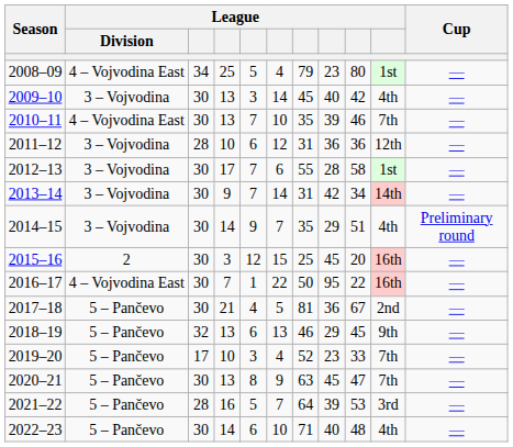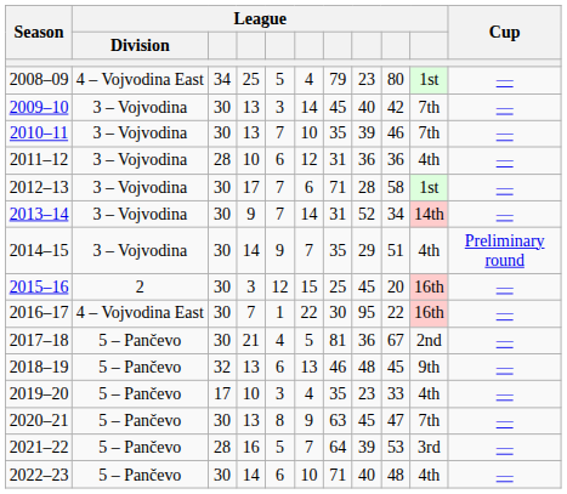 <table class="wikitable sortable" style="text-align:center">
 <tr>
 <th rowspan="2">Season</th>
 <th colspan="9">League</th>
 <th rowspan="2" width="100">Cup</th>
 </tr>
 <tr>
 <th>Division</th>
 <th width="20"></th>
 <th width="20"></th>
 <th width="20"></th>
 <th width="20"></th>
 <th width="20"></th>
 <th width="20"></th>
 <th width="20"></th>
 <th width="20"></th>
 </tr>
 <tr>
 <th colspan="11"></th>
 </tr>
 <tr>
 <td>2008–09</td>
 <td>4 – Vojvodina East</td>
 <td>34</td>
 <td>25</td>
 <td>5</td>
 <td>4</td>
 <td>79</td>
 <td>23</td>
 <td>80</td>
 <td style="background-color:#DFD">1st</td>
 <td><a href='#'>—</a></td>
 </tr>
 <tr>
 <td><a href='#'>2009–10</a></td>
 <td>3 – Vojvodina</td>
 <td>30</td>
 <td>13</td>
 <td>3</td>
 <td>14</td>
 <td>45</td>
 <td>40</td>
 <td>42</td>
-<td>4th</td>
+<td>7th</td>
 <td><a href='#'>—</a></td>
 </tr>
 <tr>
 <td><a href='#'>2010–11</a></td>
-<td>4 – Vojvodina East</td>
+<td>3 – Vojvodina</td>
 <td>30</td>
 <td>13</td>
 <td>7</td>
 <td>10</td>
 <td>35</td>
 <td>39</td>
 <td>46</td>
 <td>7th</td>
 <td><a href='#'>—</a></td>
 </tr>
 <tr>
 <td>2011–12</td>
 <td>3 – Vojvodina</td>
 <td>28</td>
 <td>10</td>
 <td>6</td>
 <td>12</td>
 <td>31</td>
 <td>36</td>
 <td>36</td>
-<td>12th</td>
+<td>4th</td>
 <td><a href='#'>—</a></td>
 </tr>
 <tr>
 <td>2012–13</td>
 <td>3 – Vojvodina</td>
 <td>30</td>
 <td>17</td>
 <td>7</td>
 <td>6</td>
-<td>55</td>
+<td>71</td>
 <td>28</td>
 <td>58</td>
 <td style="background-color:#DFD">1st</td>
 <td><a href='#'>—</a></td>
 </tr>
 <tr>
 <td><a href='#'>2013–14</a></td>
 <td>3 – Vojvodina</td>
 <td>30</td>
 <td>9</td>
 <td>7</td>
 <td>14</td>
 <td>31</td>
-<td>42</td>
+<td>52</td>
 <td>34</td>
 <td style="background-color:#FCC">14th</td>
 <td><a href='#'>—</a></td>
 </tr>
 <tr>
 <td>2014–15</td>
 <td>3 – Vojvodina</td>
 <td>30</td>
 <td>14</td>
 <td>9</td>
 <td>7</td>
 <td>35</td>
 <td>29</td>
 <td>51</td>
 <td>4th</td>
 <td><a href='#'>Preliminary round</a></td>
 </tr>
 <tr>
 <td><a href='#'>2015–16</a></td>
 <td>2</td>
 <td>30</td>
 <td>3</td>
 <td>12</td>
 <td>15</td>
 <td>25</td>
 <td>45</td>
 <td>20</td>
 <td style="background-color:#FCC">16th</td>
 <td><a href='#'>—</a></td>
 </tr>
 <tr>
 <td>2016–17</td>
 <td>4 – Vojvodina East</td>
 <td>30</td>
 <td>7</td>
 <td>1</td>
 <td>22</td>
-<td>50</td>
+<td>30</td>
 <td>95</td>
 <td>22</td>
 <td style="background-color:#FCC">16th</td>
 <td><a href='#'>—</a></td>
 </tr>
 <tr>
 <td>2017–18</td>
 <td>5 – Pančevo</td>
 <td>30</td>
 <td>21</td>
 <td>4</td>
 <td>5</td>
 <td>81</td>
 <td>36</td>
 <td>67</td>
 <td>2nd</td>
 <td><a href='#'>—</a></td>
 </tr>
 <tr>
 <td>2018–19</td>
 <td>5 – Pančevo</td>
 <td>32</td>
 <td>13</td>
 <td>6</td>
 <td>13</td>
 <td>46</td>
-<td>29</td>
+<td>48</td>
 <td>45</td>
 <td>9th</td>
 <td><a href='#'>—</a></td>
 </tr>
 <tr>
 <td>2019–20</td>
 <td>5 – Pančevo</td>
 <td>17</td>
 <td>10</td>
 <td>3</td>
 <td>4</td>
-<td>52</td>
+<td>35</td>
 <td>23</td>
 <td>33</td>
-<td>7th</td>
+<td>4th</td>
 <td><a href='#'>—</a></td>
 </tr>
 <tr>
 <td>2020–21</td>
 <td>5 – Pančevo</td>
 <td>30</td>
 <td>13</td>
 <td>8</td>
 <td>9</td>
 <td>63</td>
 <td>45</td>
 <td>47</td>
 <td>7th</td>
 <td><a href='#'>—</a></td>
 </tr>
 <tr>
 <td>2021–22</td>
 <td>5 – Pančevo</td>
 <td>28</td>
 <td>16</td>
 <td>5</td>
 <td>7</td>
 <td>64</td>
 <td>39</td>
 <td>53</td>
 <td>3rd</td>
 <td><a href='#'>—</a></td>
 </tr>
 <tr>
 <td>2022–23</td>
 <td>5 – Pančevo</td>
 <td>30</td>
 <td>14</td>
 <td>6</td>
 <td>10</td>
 <td>71</td>
 <td>40</td>
 <td>48</td>
 <td>4th</td>
 <td><a href='#'>—</a></td>
 </tr>
 </table>
